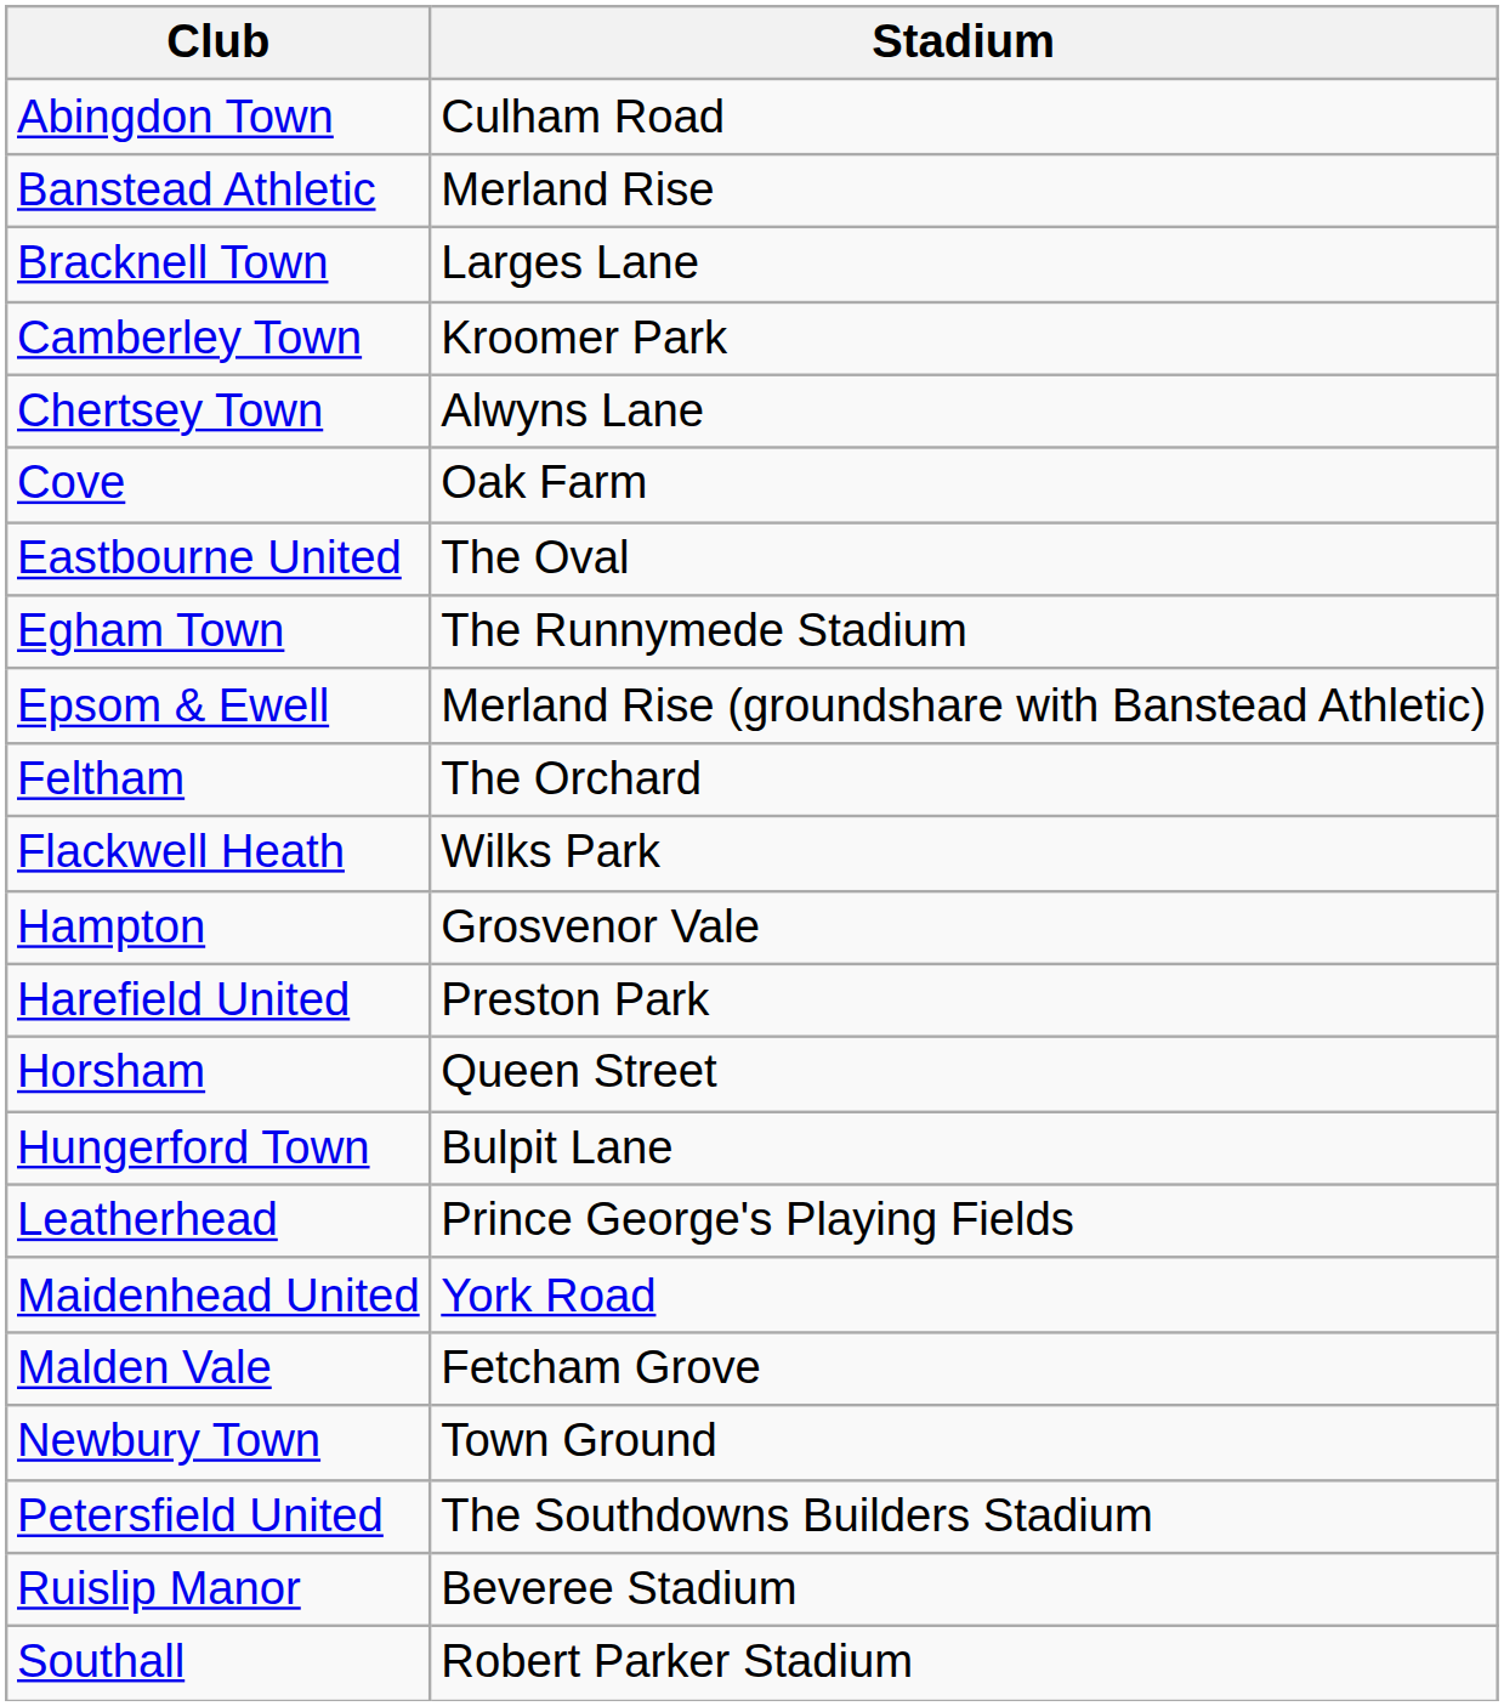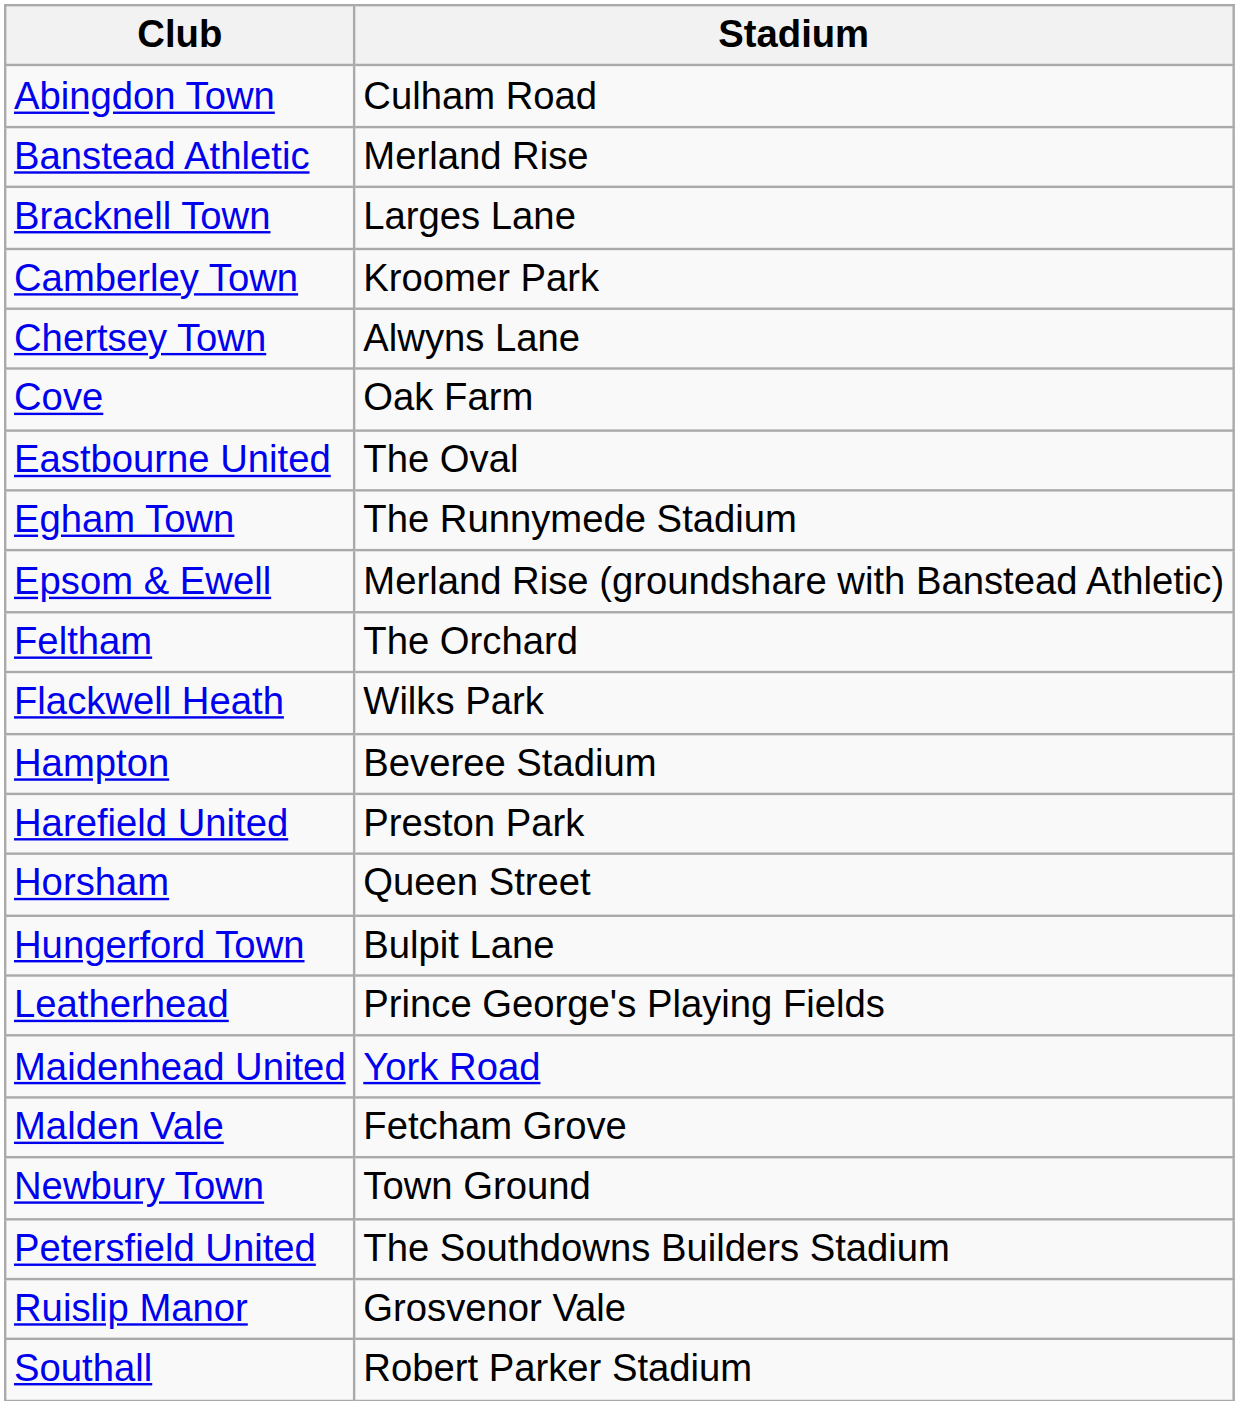 <table class="wikitable sortable">
 <tr>
 <th>Club</th>
 <th>Stadium</th>
 </tr>
 <tr>
 <td><a href='#'>Abingdon Town</a></td>
 <td>Culham Road</td>
 </tr>
 <tr>
 <td><a href='#'>Banstead Athletic</a></td>
 <td>Merland Rise</td>
 </tr>
 <tr>
 <td><a href='#'>Bracknell Town</a></td>
 <td>Larges Lane</td>
 </tr>
 <tr>
 <td><a href='#'>Camberley Town</a></td>
 <td>Kroomer Park</td>
 </tr>
 <tr>
 <td><a href='#'>Chertsey Town</a></td>
 <td>Alwyns Lane</td>
 </tr>
 <tr>
 <td><a href='#'>Cove</a></td>
 <td>Oak Farm</td>
 </tr>
 <tr>
 <td><a href='#'>Eastbourne United</a></td>
 <td>The Oval</td>
 </tr>
 <tr>
 <td><a href='#'>Egham Town</a></td>
 <td>The Runnymede Stadium</td>
 </tr>
 <tr>
 <td><a href='#'>Epsom & Ewell</a></td>
 <td>Merland Rise (groundshare with Banstead Athletic)</td>
 </tr>
 <tr>
 <td><a href='#'>Feltham</a></td>
 <td>The Orchard</td>
 </tr>
 <tr>
 <td><a href='#'>Flackwell Heath</a></td>
 <td>Wilks Park</td>
 </tr>
 <tr>
 <td><a href='#'>Hampton</a></td>
-<td>Grosvenor Vale</td>
+<td>Beveree Stadium</td>
 </tr>
 <tr>
 <td><a href='#'>Harefield United</a></td>
 <td>Preston Park</td>
 </tr>
 <tr>
 <td><a href='#'>Horsham</a></td>
 <td>Queen Street</td>
 </tr>
 <tr>
 <td><a href='#'>Hungerford Town</a></td>
 <td>Bulpit Lane</td>
 </tr>
 <tr>
 <td><a href='#'>Leatherhead</a></td>
 <td>Prince George's Playing Fields</td>
 </tr>
 <tr>
 <td><a href='#'>Maidenhead United</a></td>
 <td><a href='#'>York Road</a></td>
 </tr>
 <tr>
 <td><a href='#'>Malden Vale</a></td>
 <td>Fetcham Grove</td>
 </tr>
 <tr>
 <td><a href='#'>Newbury Town</a></td>
 <td>Town Ground</td>
 </tr>
 <tr>
 <td><a href='#'>Petersfield United</a></td>
 <td>The Southdowns Builders Stadium</td>
 </tr>
 <tr>
 <td><a href='#'>Ruislip Manor</a></td>
-<td>Beveree Stadium</td>
+<td>Grosvenor Vale</td>
 </tr>
 <tr>
 <td><a href='#'>Southall</a></td>
 <td>Robert Parker Stadium</td>
 </tr>
 </table>
